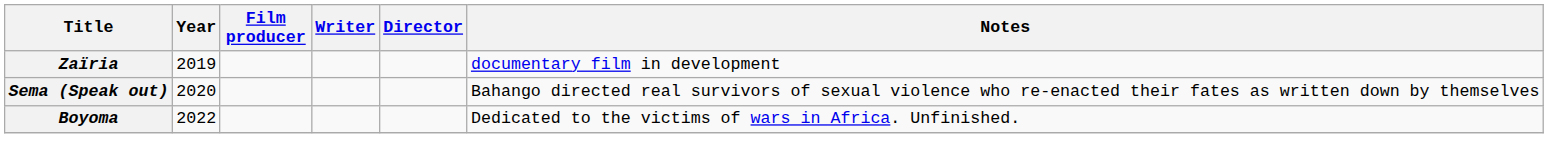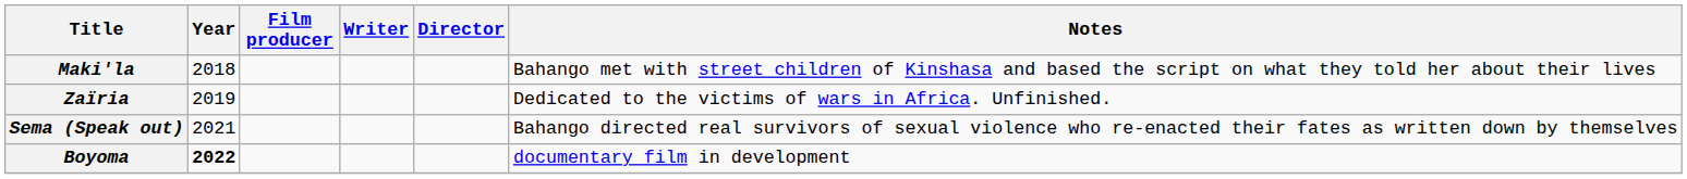 <table class="wikitable plainrowheaders sortable">
 <tr>
 <th>Title</th>
 <th>Year</th>
 <th style="width:65px;"><a href='#'>Film producer</a></th>
 <th><a href='#'>Writer</a></th>
 <th><a href='#'>Director</a></th>
 <th>Notes</th>
 </tr>
 <tr>
+<th scope="row"><em>Maki'la</em></th>
+<td>2018</td>
+<td></td>
+<td></td>
+<td></td>
+<td>Bahango met with <a href='#'>street children</a> of <a href='#'>Kinshasa</a> and based the script on what they told her about their lives </td>
+</tr>
+<tr>
 <th scope="row"><em> Zaïria</em></th>
 <td>2019</td>
 <td></td>
 <td></td>
 <td></td>
-<td><a href='#'>documentary film</a> in development</td>
+<td>Dedicated to the victims of <a href='#'>wars in Africa</a>. Unfinished.</td>
 </tr>
 <tr>
 <th scope="row"><em>Sema (Speak out)</em></th>
-<td>2020</td>
+<td>2021</td>
 <td></td>
 <td></td>
 <td></td>
 <td>Bahango directed real survivors of sexual violence who re-enacted their fates as written down by themselves  </td>
 </tr>
 <tr>
 <th scope="row"><em>Boyoma</em></th>
-<td>2022</td>
+<td><strong>2022</strong></td>
 <td></td>
 <td></td>
 <td></td>
-<td>Dedicated to the victims of <a href='#'>wars in Africa</a>. Unfinished.</td>
+<td><a href='#'>documentary film</a> in development</td>
 </tr>
 <tr>
 </tr>
 </table>
